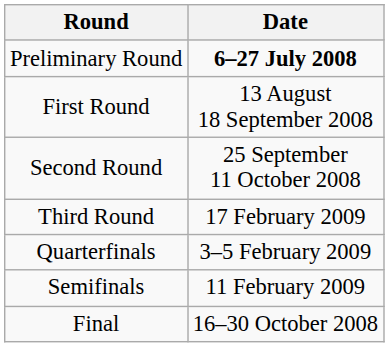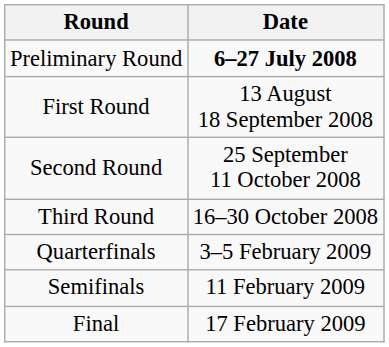 <table class="wikitable" style="text-align: center">
 <tr>
 <th>Round</th>
 <th>Date</th>
 </tr>
 <tr>
 <td>Preliminary Round</td>
 <td><strong>6–27 July 2008</strong></td>
 </tr>
 <tr>
 <td>First Round</td>
 <td>13 August<br>18 September 2008</td>
 </tr>
 <tr>
 <td>Second Round</td>
 <td>25 September<br>11 October 2008</td>
 </tr>
 <tr>
 <td>Third Round</td>
-<td>17 February 2009</td>
+<td>16–30 October 2008</td>
 </tr>
 <tr>
 <td>Quarterfinals</td>
 <td>3–5 February 2009</td>
 </tr>
 <tr>
 <td>Semifinals</td>
 <td>11 February 2009</td>
 </tr>
 <tr>
 <td>Final</td>
-<td>16–30 October 2008</td>
+<td>17 February 2009</td>
 </tr>
 </table>
